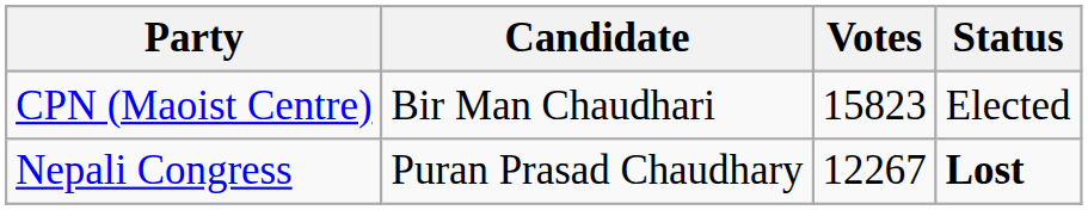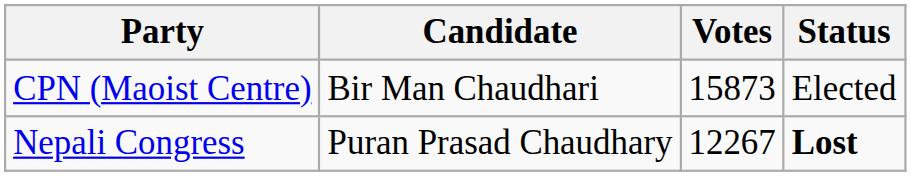 <table class="wikitable">
 <tr>
 <th>Party</th>
 <th>Candidate</th>
 <th>Votes</th>
 <th>Status</th>
 </tr>
 <tr>
 <td><a href='#'>CPN (Maoist Centre)</a></td>
 <td>Bir Man Chaudhari</td>
-<td>15823</td>
+<td>15873</td>
 <td>Elected</td>
 </tr>
 <tr>
 <td><a href='#'>Nepali Congress</a></td>
 <td>Puran Prasad Chaudhary</td>
 <td>12267</td>
 <td><strong>Lost</strong></td>
 </tr>
 </table>
